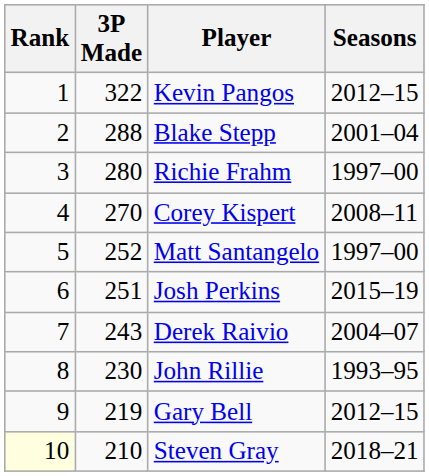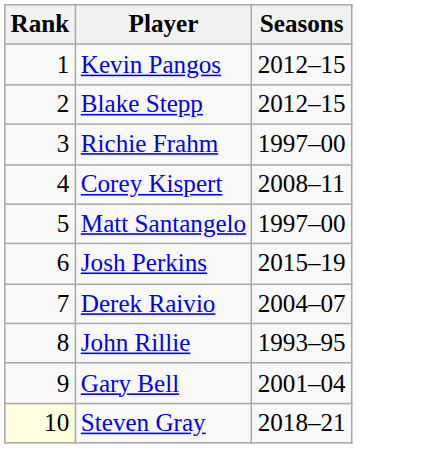 <table class="wikitable outercollapse">
 <tr>
 <th>Rank</th>
-<th>3P<br>Made</th>
 <th>Player</th>
 <th>Seasons</th>
 </tr>
 <tr>
 <td style="text-align:right;">1</td>
-<td style="text-align:right;">322</td>
 <td><a href='#'>Kevin Pangos</a></td>
 <td>2012–15</td>
 </tr>
 <tr>
 <td style="text-align:right;">2</td>
-<td style="text-align:right;">288</td>
 <td><a href='#'>Blake Stepp</a></td>
-<td>2001–04</td>
+<td>2012–15</td>
 </tr>
 <tr>
 <td style="text-align:right;">3</td>
-<td style="text-align:right;">280</td>
 <td><a href='#'>Richie Frahm</a></td>
 <td>1997–00</td>
 </tr>
 <tr>
 <td style="text-align:right;">4</td>
-<td style="text-align:right;">270</td>
 <td><a href='#'>Corey Kispert</a></td>
 <td>2008–11</td>
 </tr>
 <tr>
 <td style="text-align:right;">5</td>
-<td style="text-align:right;">252</td>
 <td><a href='#'>Matt Santangelo</a></td>
 <td>1997–00</td>
 </tr>
 <tr>
 <td style="text-align:right;">6</td>
-<td style="text-align:right;">251</td>
 <td><a href='#'>Josh Perkins</a></td>
 <td>2015–19</td>
 </tr>
 <tr>
 <td style="text-align:right;">7</td>
-<td style="text-align:right;">243</td>
 <td><a href='#'>Derek Raivio</a></td>
 <td>2004–07</td>
 </tr>
 <tr>
 <td style="text-align:right;">8</td>
-<td style="text-align:right;">230</td>
 <td><a href='#'>John Rillie</a></td>
 <td>1993–95</td>
 </tr>
 <tr>
 <td style="text-align:right;">9</td>
-<td style="text-align:right;">219</td>
 <td><a href='#'>Gary Bell</a></td>
-<td>2012–15</td>
+<td>2001–04</td>
 </tr>
 <tr>
 <td style="background: lightyellow; text-align:right;">10</td>
-<td style="text-align:right;">210</td>
 <td><a href='#'>Steven Gray</a></td>
 <td>2018–21</td>
 </tr>
 </table>
